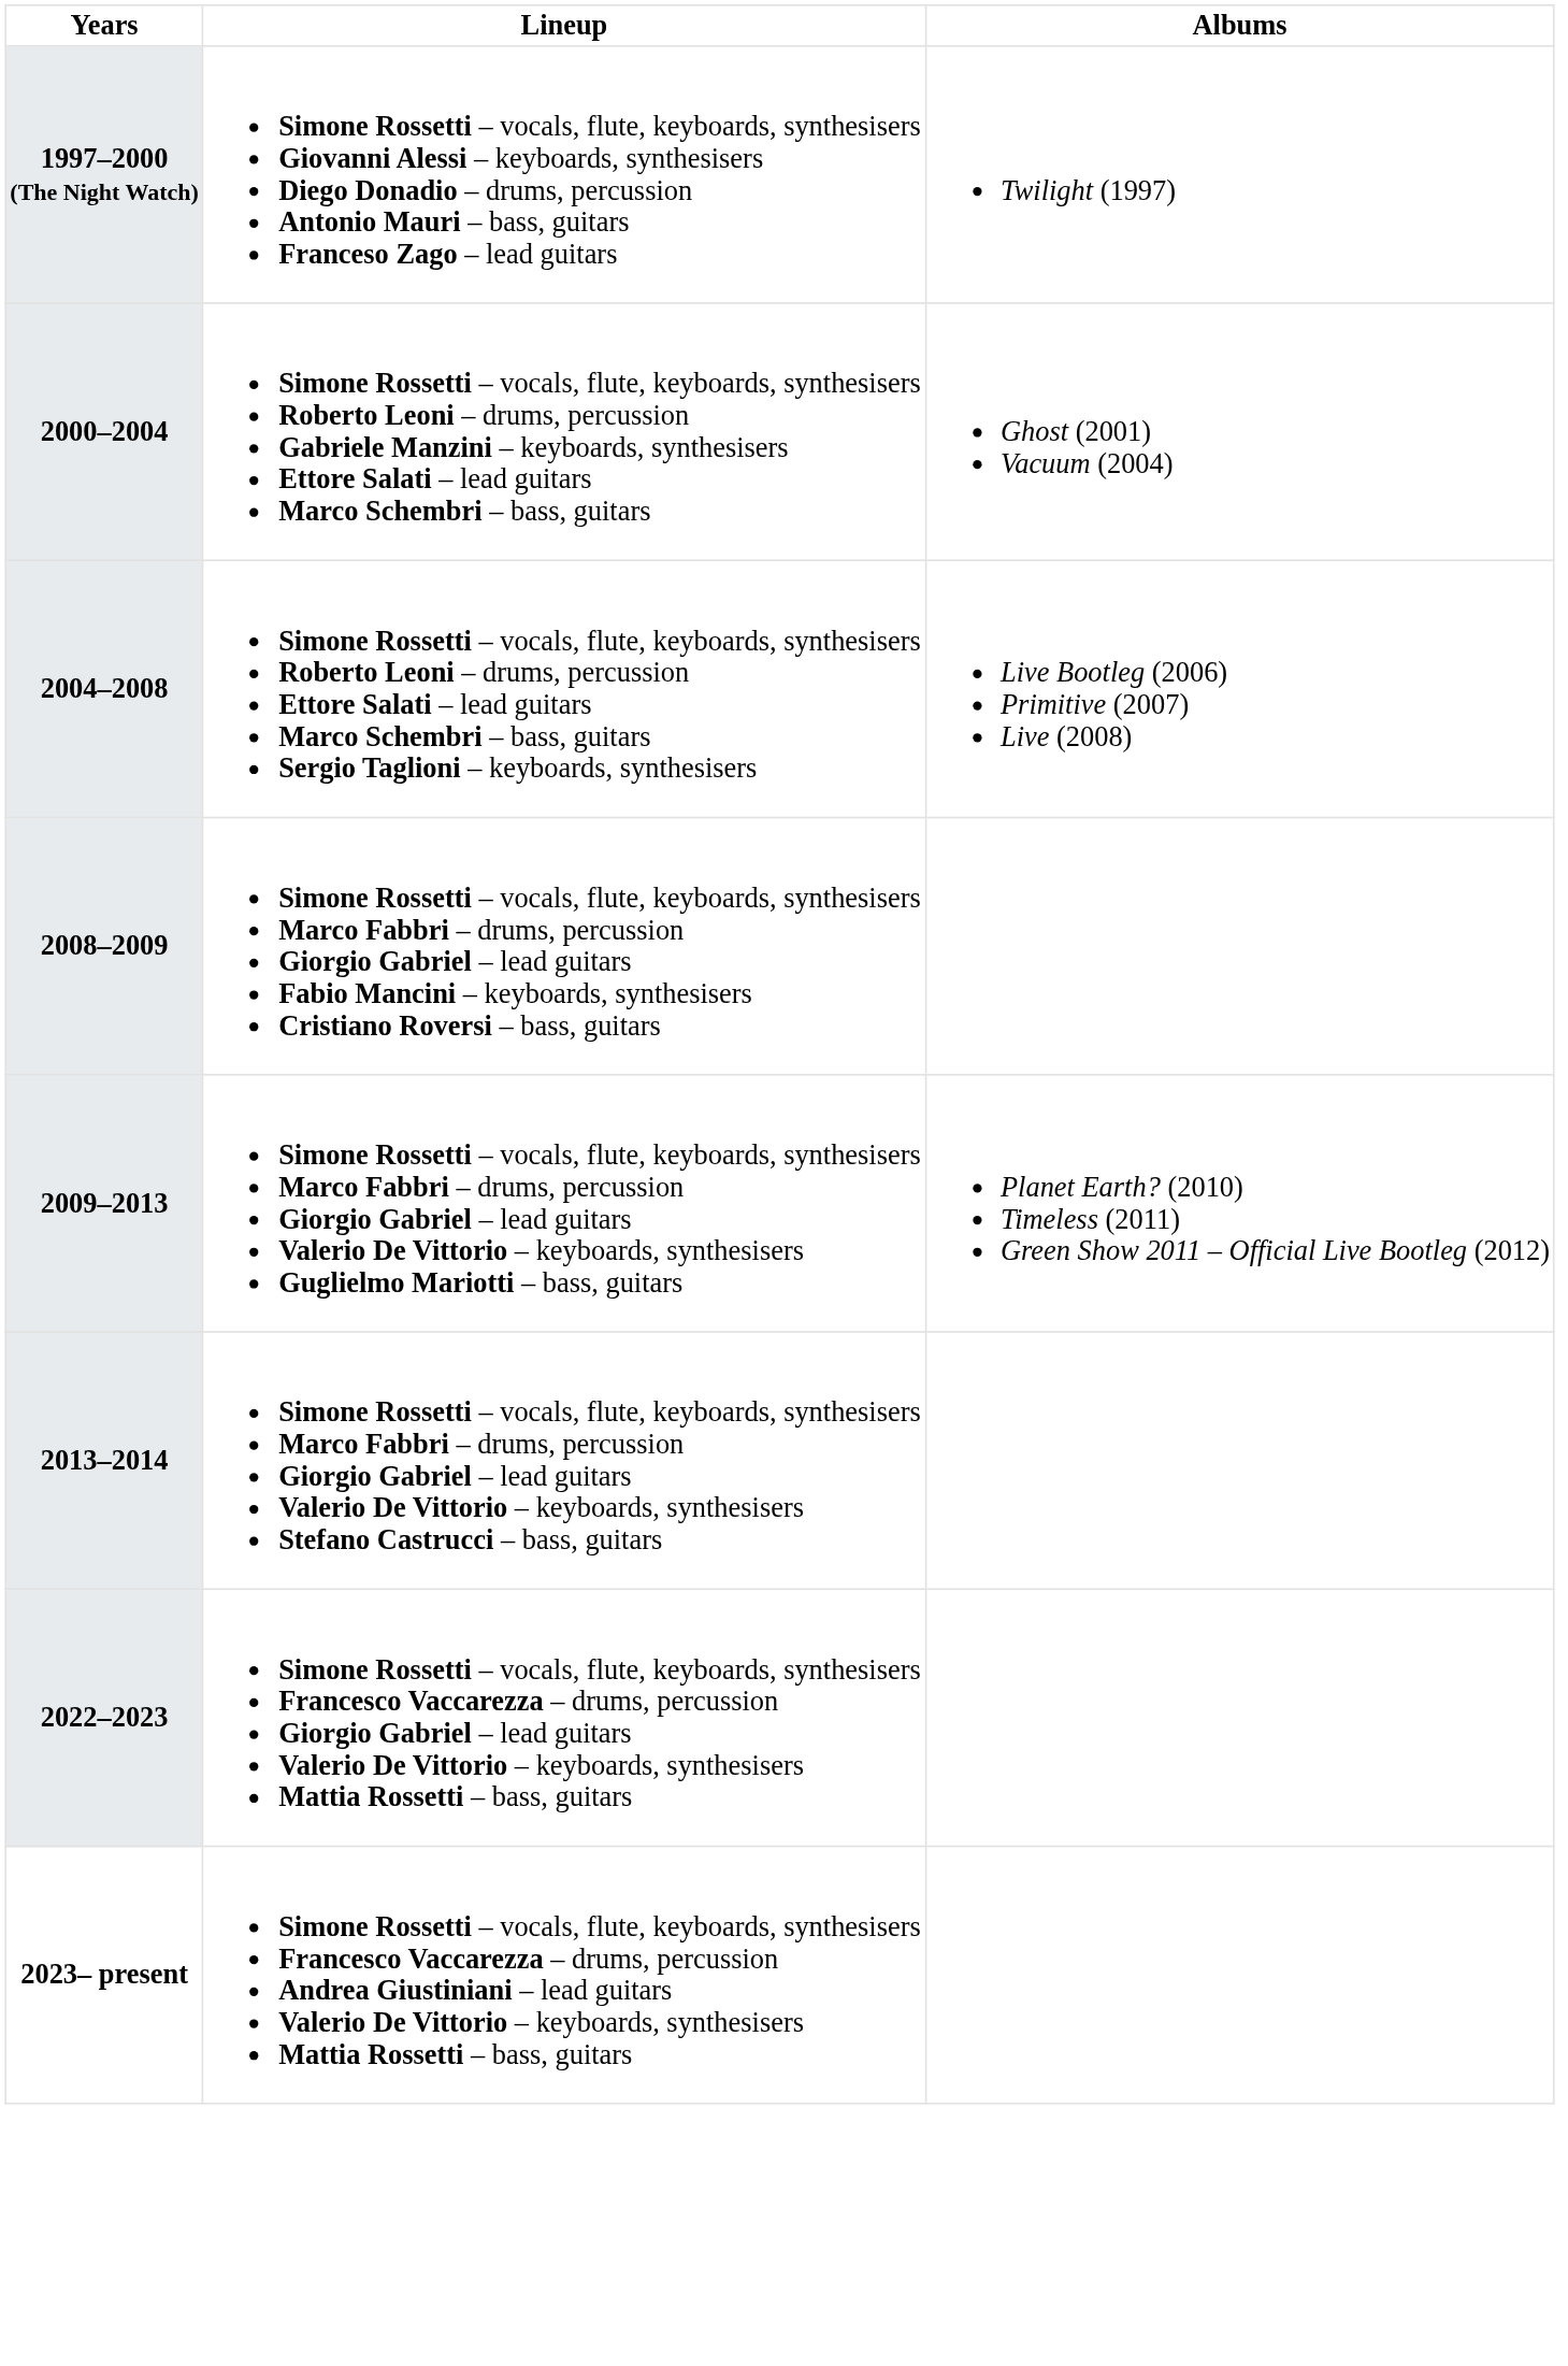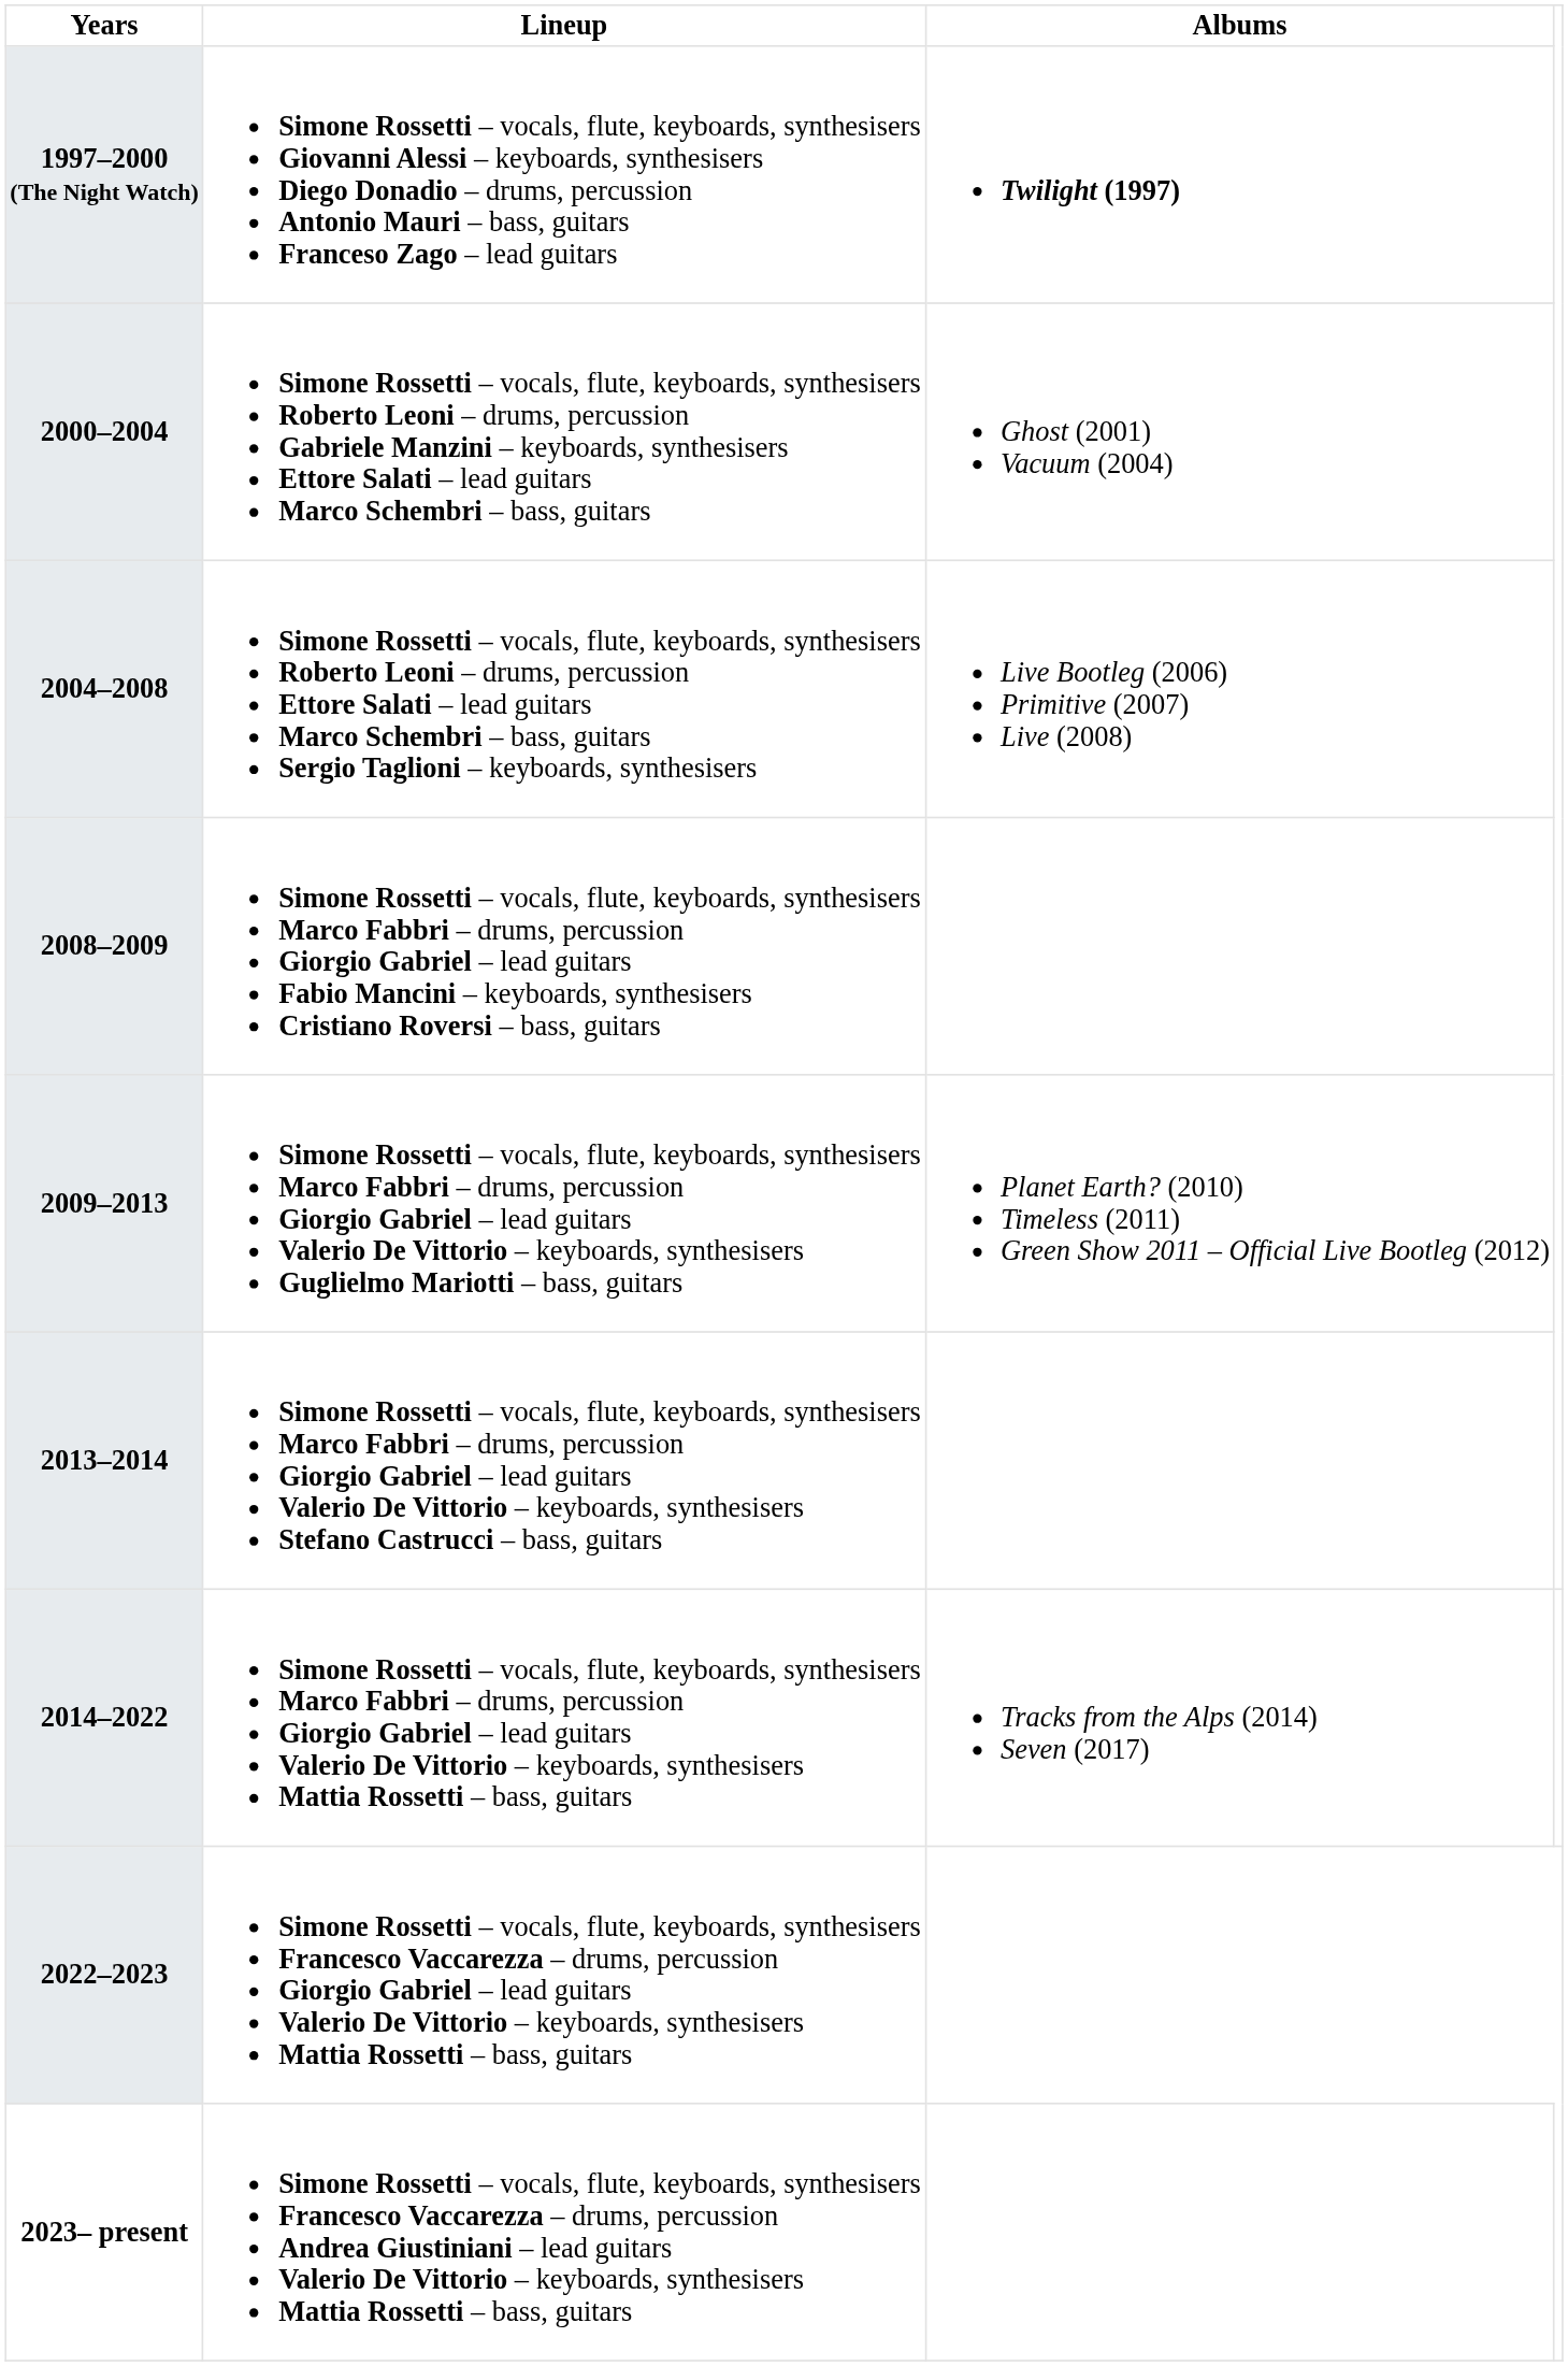 <table class="toccolours" border=1 cellpadding=2 cellspacing=2 style="float: lleft; margin: 0 0 1em 1em; border-collapse: collapse; border: 1px solid #E2E2E2;">
 <tr>
 <th>Years</th>
 <th>Lineup</th>
 <th>Albums</th>
 </tr>
 <tr>
 <th bgcolor="#E7EBEE"><strong>1997–2000</strong><br><small>(The Night Watch)</small></th>
 <td><br><ul><li><strong>Simone Rossetti</strong> – vocals, flute, keyboards, synthesisers</li><li><strong>Giovanni Alessi</strong> – keyboards, synthesisers</li><li><strong>Diego Donadio</strong> – drums, percussion</li><li><strong>Antonio Mauri</strong> – bass, guitars</li><li><strong>Franceso Zago</strong> – lead guitars</li></ul></td>
-<td><br><ul><li><em>Twilight</em> (1997)</li></ul></td>
+<td><strong><br><ul><li><em>Twilight</em> (1997)</li></ul></strong></td>
 </tr>
 <tr>
 <th bgcolor="#E7EBEE"><strong>2000–2004</strong></th>
 <td><br><ul><li><strong>Simone Rossetti</strong> – vocals, flute, keyboards, synthesisers</li><li><strong>Roberto Leoni</strong> – drums, percussion</li><li><strong>Gabriele Manzini</strong> – keyboards, synthesisers</li><li><strong>Ettore Salati</strong> – lead guitars</li><li><strong>Marco Schembri</strong> – bass, guitars</li></ul></td>
 <td><br><ul><li><em>Ghost</em> (2001)</li><li><em>Vacuum</em> (2004)</li></ul></td>
 </tr>
 <tr>
 <th bgcolor="#E7EBEE">2004–2008</th>
 <td><br><ul><li><strong>Simone Rossetti</strong> – vocals, flute, keyboards, synthesisers</li><li><strong>Roberto Leoni</strong> – drums, percussion</li><li><strong>Ettore Salati</strong> – lead guitars</li><li><strong>Marco Schembri</strong> – bass, guitars</li><li><strong>Sergio Taglioni</strong> – keyboards, synthesisers</li></ul></td>
 <td><br><ul><li><em>Live Bootleg</em> (2006)</li><li><em>Primitive</em> (2007)</li><li><em>Live</em> (2008)</li></ul></td>
 </tr>
 <tr>
 <th bgcolor="#E7EBEE">2008–2009</th>
 <td><br><ul><li><strong>Simone Rossetti</strong> – vocals, flute, keyboards, synthesisers</li><li><strong>Marco Fabbri</strong> – drums, percussion</li><li><strong>Giorgio Gabriel</strong> – lead guitars</li><li><strong>Fabio Mancini</strong> – keyboards, synthesisers</li><li><strong>Cristiano Roversi</strong> – bass, guitars</li></ul></td>
 <td></td>
 </tr>
 <tr>
 <th bgcolor="#E7EBEE">2009–2013</th>
 <td><br><ul><li><strong>Simone Rossetti</strong> – vocals, flute, keyboards, synthesisers</li><li><strong>Marco Fabbri</strong> – drums, percussion</li><li><strong>Giorgio Gabriel</strong> – lead guitars</li><li><strong>Valerio De Vittorio</strong> – keyboards, synthesisers</li><li><strong>Guglielmo Mariotti</strong> – bass, guitars</li></ul></td>
 <td><br><ul><li><em>Planet Earth?</em> (2010)</li><li><em>Timeless</em> (2011)</li><li><em>Green Show 2011 – Official Live Bootleg</em> (2012)</li></ul></td>
 </tr>
 <tr>
 <th bgcolor="#E7EBEE">2013–2014</th>
 <td><br><ul><li><strong>Simone Rossetti</strong> – vocals, flute, keyboards, synthesisers</li><li><strong>Marco Fabbri</strong> – drums, percussion</li><li><strong>Giorgio Gabriel</strong> – lead guitars</li><li><strong>Valerio De Vittorio</strong> – keyboards, synthesisers</li><li><strong>Stefano Castrucci</strong> – bass, guitars</li></ul></td>
 <td></td>
 </tr>
 <tr>
+<th bgcolor="#E7EBEE">2014–2022</th>
+<td><br><ul><li><strong>Simone Rossetti</strong> – vocals, flute, keyboards, synthesisers</li><li><strong>Marco Fabbri</strong> – drums, percussion</li><li><strong>Giorgio Gabriel</strong> – lead guitars</li><li><strong>Valerio De Vittorio</strong> – keyboards, synthesisers</li><li><strong>Mattia Rossetti</strong> – bass, guitars</li></ul></td>
+<td><br><ul><li><em>Tracks from the Alps</em> (2014)</li><li><em>Seven</em> (2017)</li></ul></td>
+<td></td>
+</tr>
+<tr>
 <th bgcolor="#E7EBEE">2022–2023</th>
 <td><br><ul><li><strong>Simone Rossetti</strong> – vocals, flute, keyboards, synthesisers</li><li><strong>Francesco Vaccarezza</strong> – drums, percussion</li><li><strong>Giorgio Gabriel</strong> – lead guitars</li><li><strong>Valerio De Vittorio</strong> – keyboards, synthesisers</li><li><strong>Mattia Rossetti</strong> – bass, guitars</li></ul></td>
 </tr>
 <tr>
 <th>2023– present</th>
 <td><br><ul><li><strong>Simone Rossetti</strong> – vocals, flute, keyboards, synthesisers</li><li><strong>Francesco Vaccarezza</strong> – drums, percussion</li><li><strong>Andrea Giustiniani</strong> – lead guitars</li><li><strong>Valerio De Vittorio</strong> – keyboards, synthesisers</li><li><strong>Mattia Rossetti</strong> – bass, guitars</li></ul></td>
 <td></td>
 </tr>
 </table>
